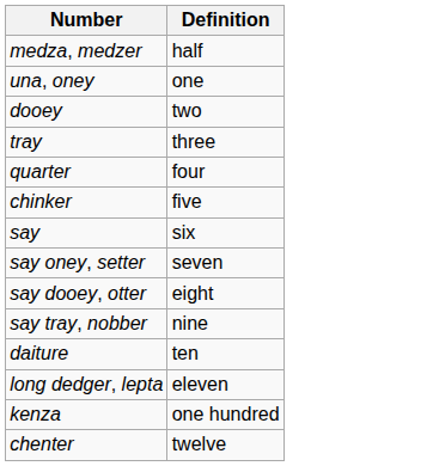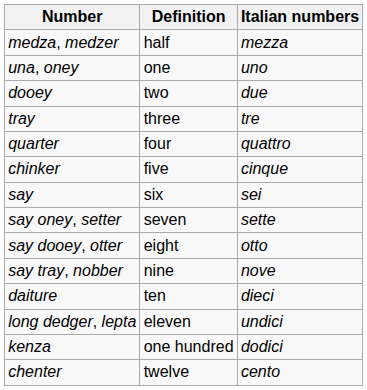 <table class="wikitable">
 <tr>
 <th>Number</th>
 <th>Definition</th>
+<th>Italian numbers</th>
 </tr>
 <tr>
 <td><em>medza</em>, <em>medzer</em></td>
 <td>half</td>
+<td><em>mezza</em></td>
 </tr>
 <tr>
 <td><em>una</em>, <em>oney</em></td>
 <td>one</td>
+<td><em>uno</em></td>
 </tr>
 <tr>
 <td><em>dooey</em></td>
 <td>two</td>
+<td><em>due</em></td>
 </tr>
 <tr>
 <td><em>tray</em></td>
 <td>three</td>
+<td><em>tre</em></td>
 </tr>
 <tr>
 <td><em>quarter</em></td>
 <td>four</td>
+<td><em>quattro</em></td>
 </tr>
 <tr>
 <td><em>chinker</em></td>
 <td>five</td>
+<td><em>cinque</em></td>
 </tr>
 <tr>
 <td><em>say</em></td>
 <td>six</td>
+<td><em>sei</em></td>
 </tr>
 <tr>
 <td><em>say oney</em>, <em>setter</em></td>
 <td>seven</td>
+<td><em>sette</em></td>
 </tr>
 <tr>
 <td><em>say dooey</em>, <em>otter</em></td>
 <td>eight</td>
+<td><em>otto</em></td>
 </tr>
 <tr>
 <td><em>say tray</em>, <em>nobber</em></td>
 <td>nine</td>
+<td><em>nove</em></td>
 </tr>
 <tr>
 <td><em>daiture</em></td>
 <td>ten</td>
+<td><em>dieci</em></td>
 </tr>
 <tr>
 <td><em>long dedger</em>, <em>lepta</em></td>
 <td>eleven</td>
+<td><em>undici</em></td>
 </tr>
 <tr>
 <td><em>kenza</em></td>
 <td>one hundred</td>
+<td><em>dodici</em></td>
 </tr>
 <tr>
 <td><em>chenter</em></td>
 <td>twelve</td>
+<td><em>cento</em></td>
 </tr>
 </table>
